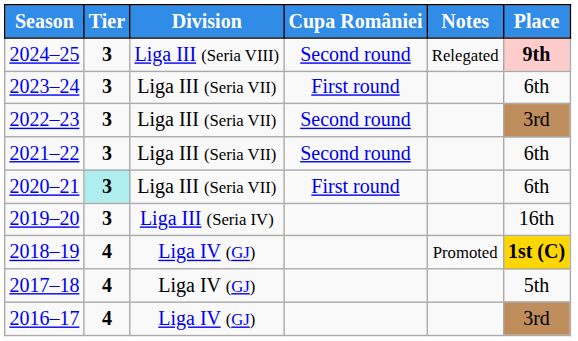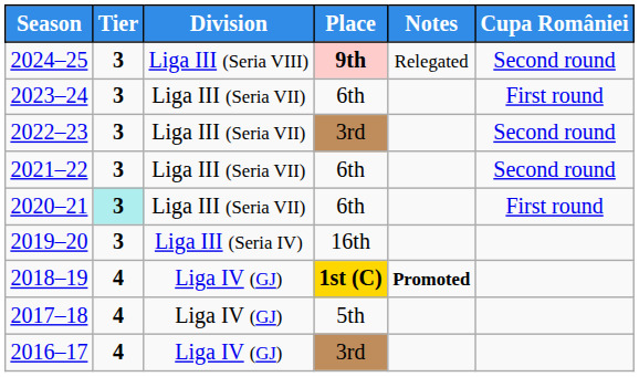 <table class="wikitable" style="text-align:center; font-size:90%">
 <tr>
 <th style="background:#318CE7;color:#FFFFFF;border:1px solid #000000;">Season</th>
 <th style="background:#318CE7;color:#FFFFFF;border:1px solid #000000;">Tier</th>
 <th style="background:#318CE7;color:#FFFFFF;border:1px solid #000000;">Division</th>
+<th style="background:#318CE7;color:#FFFFFF;border:1px solid #000000;">Place</th>
+<th style="background:#318CE7;color:#FFFFFF;border:1px solid #000000;">Notes</th>
 <th style="background:#318CE7;color:#FFFFFF;border:1px solid #000000;">Cupa României</th>
-<th style="background:#318CE7;color:#FFFFFF;border:1px solid #000000;">Notes</th>
-<th style="background:#318CE7;color:#FFFFFF;border:1px solid #000000;">Place</th>
 </tr>
 <tr>
 <td><a href='#'>2024–25</a></td>
 <td><strong>3</strong></td>
 <td><a href='#'>Liga III</a> <small>(Seria VIII)</small></td>
+<td align=center bgcolor=#FFCCCC><strong>9th</strong></td>
+<td><small>Relegated</small></td>
 <td><a href='#'>Second round</a></td>
-<td><small>Relegated</small></td>
-<td align=center bgcolor=#FFCCCC><strong>9th</strong></td>
 </tr>
 <tr>
 <td><a href='#'>2023–24</a></td>
 <td><strong>3</strong></td>
 <td>Liga III <small>(Seria VII)</small></td>
+<td>6th</td>
+<td></td>
 <td><a href='#'>First round</a></td>
-<td></td>
-<td>6th</td>
 </tr>
 <tr>
 <td><a href='#'>2022–23</a></td>
 <td><strong>3</strong></td>
 <td>Liga III <small>(Seria VII)</small></td>
+<td align=center bgcolor=#BF8D5B>3rd</td>
+<td></td>
 <td><a href='#'>Second round</a></td>
-<td></td>
-<td align=center bgcolor=#BF8D5B>3rd</td>
 </tr>
 <tr>
 <td><a href='#'>2021–22</a></td>
 <td><strong>3</strong></td>
 <td>Liga III <small>(Seria VII)</small></td>
+<td>6th</td>
+<td></td>
 <td><a href='#'>Second round</a></td>
-<td></td>
-<td>6th</td>
 </tr>
 <tr>
 <td><a href='#'>2020–21</a></td>
 <td style="background: paleturquoise;"><strong>3</strong></td>
 <td>Liga III <small>(Seria VII)</small></td>
+<td>6th</td>
+<td></td>
 <td><a href='#'>First round</a></td>
-<td></td>
-<td>6th</td>
 </tr>
 <tr>
 <td><a href='#'>2019–20</a></td>
 <td><strong>3</strong></td>
 <td><a href='#'>Liga III</a> <small>(Seria IV)</small></td>
+<td>16th</td>
 <td></td>
 <td></td>
-<td>16th</td>
 </tr>
 <tr>
 <td><a href='#'>2018–19</a></td>
 <td><strong>4</strong></td>
 <td><a href='#'>Liga IV</a> <small>(<a href='#'>GJ</a>)</small></td>
+<td align=center bgcolor=gold><strong>1st (C)</strong></td>
+<td><strong><small>Promoted</small></strong></td>
 <td></td>
-<td><small>Promoted</small></td>
-<td align=center bgcolor=gold><strong>1st (C)</strong></td>
 </tr>
 <tr>
 <td><a href='#'>2017–18</a></td>
 <td><strong>4</strong></td>
 <td>Liga IV <small>(<a href='#'>GJ</a>)</small></td>
+<td>5th</td>
 <td></td>
 <td></td>
-<td>5th</td>
 </tr>
 <tr>
 <td><a href='#'>2016–17</a></td>
 <td><strong>4</strong></td>
 <td><a href='#'>Liga IV</a> <small>(<a href='#'>GJ</a>)</small></td>
+<td align=center bgcolor=#BF8D5B>3rd</td>
 <td></td>
 <td></td>
-<td align=center bgcolor=#BF8D5B>3rd</td>
 </tr>
 </table>
